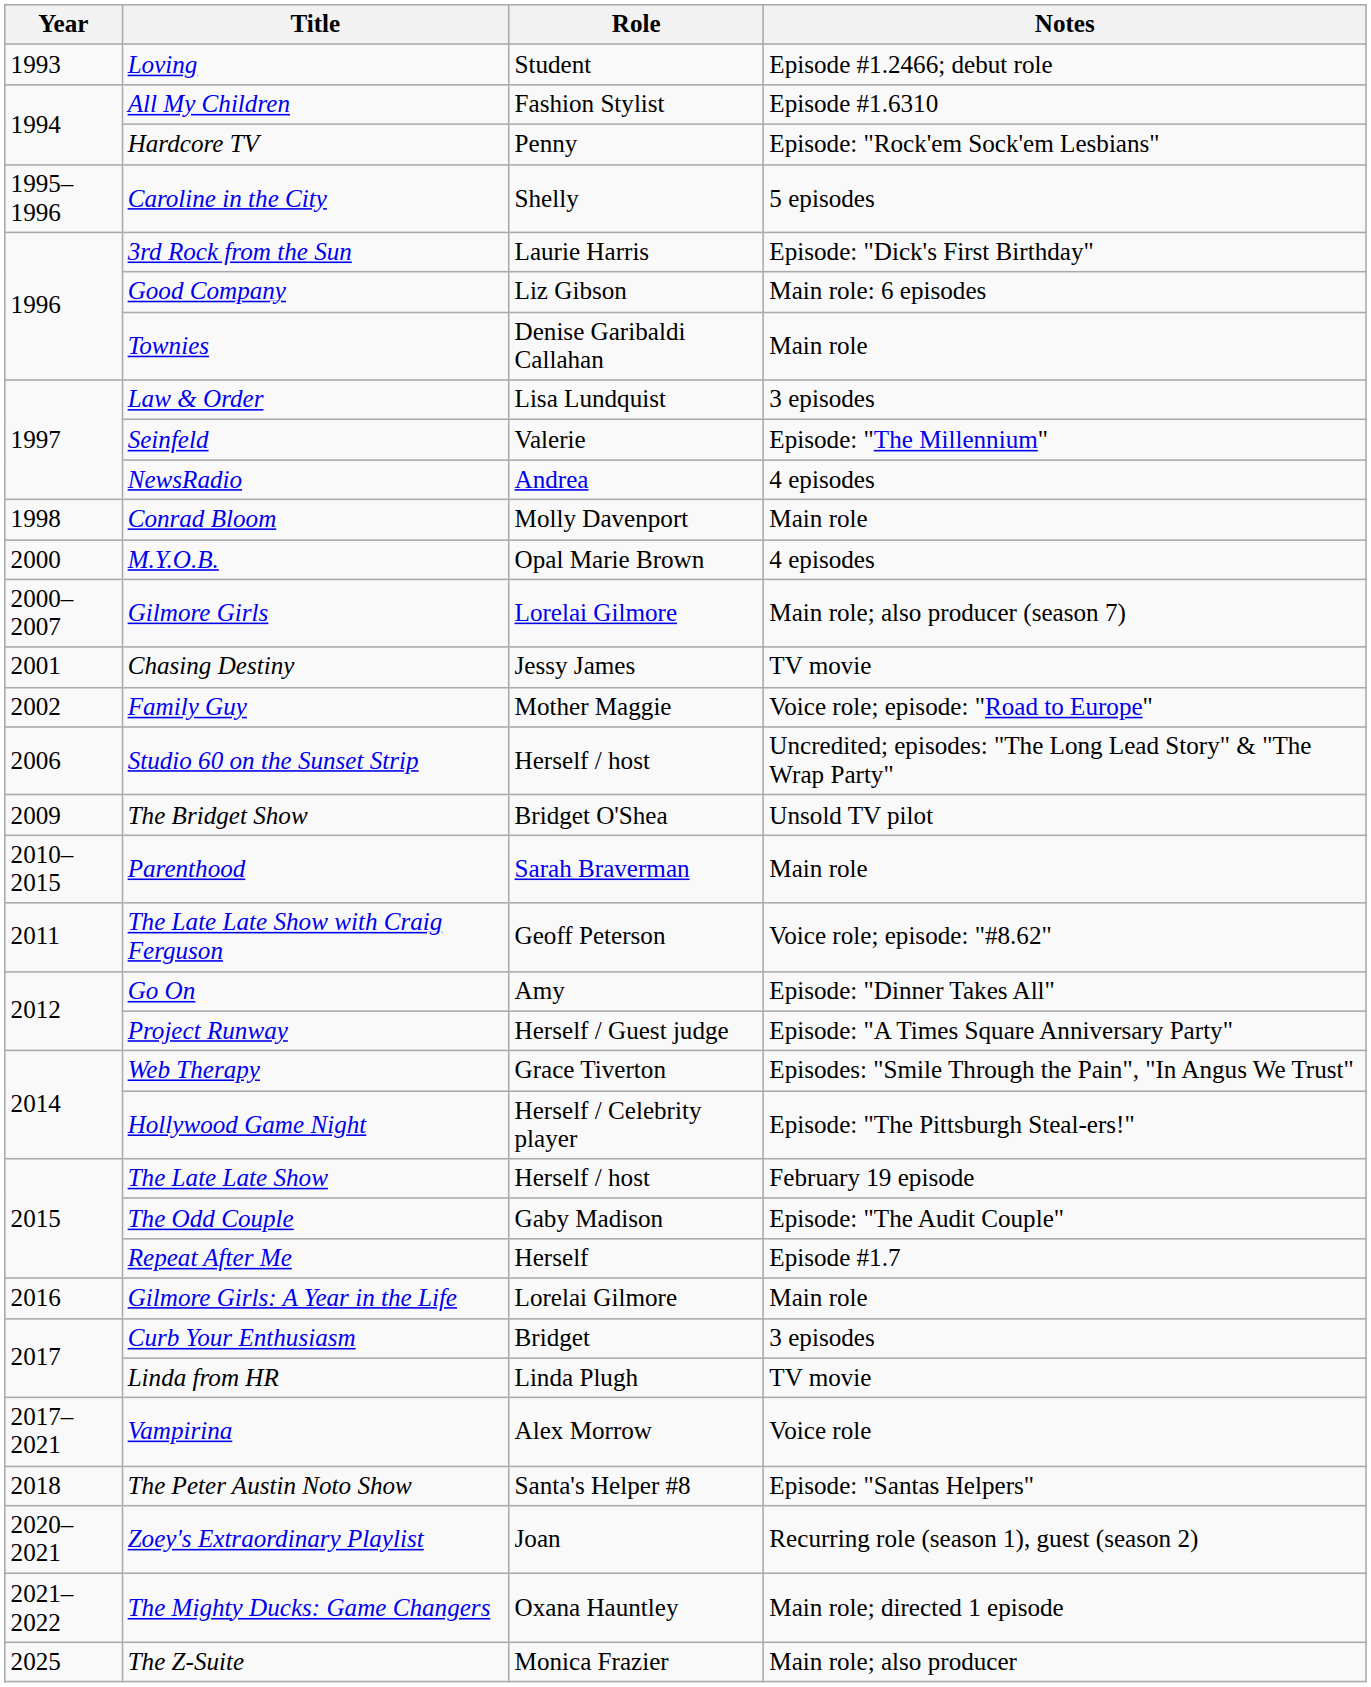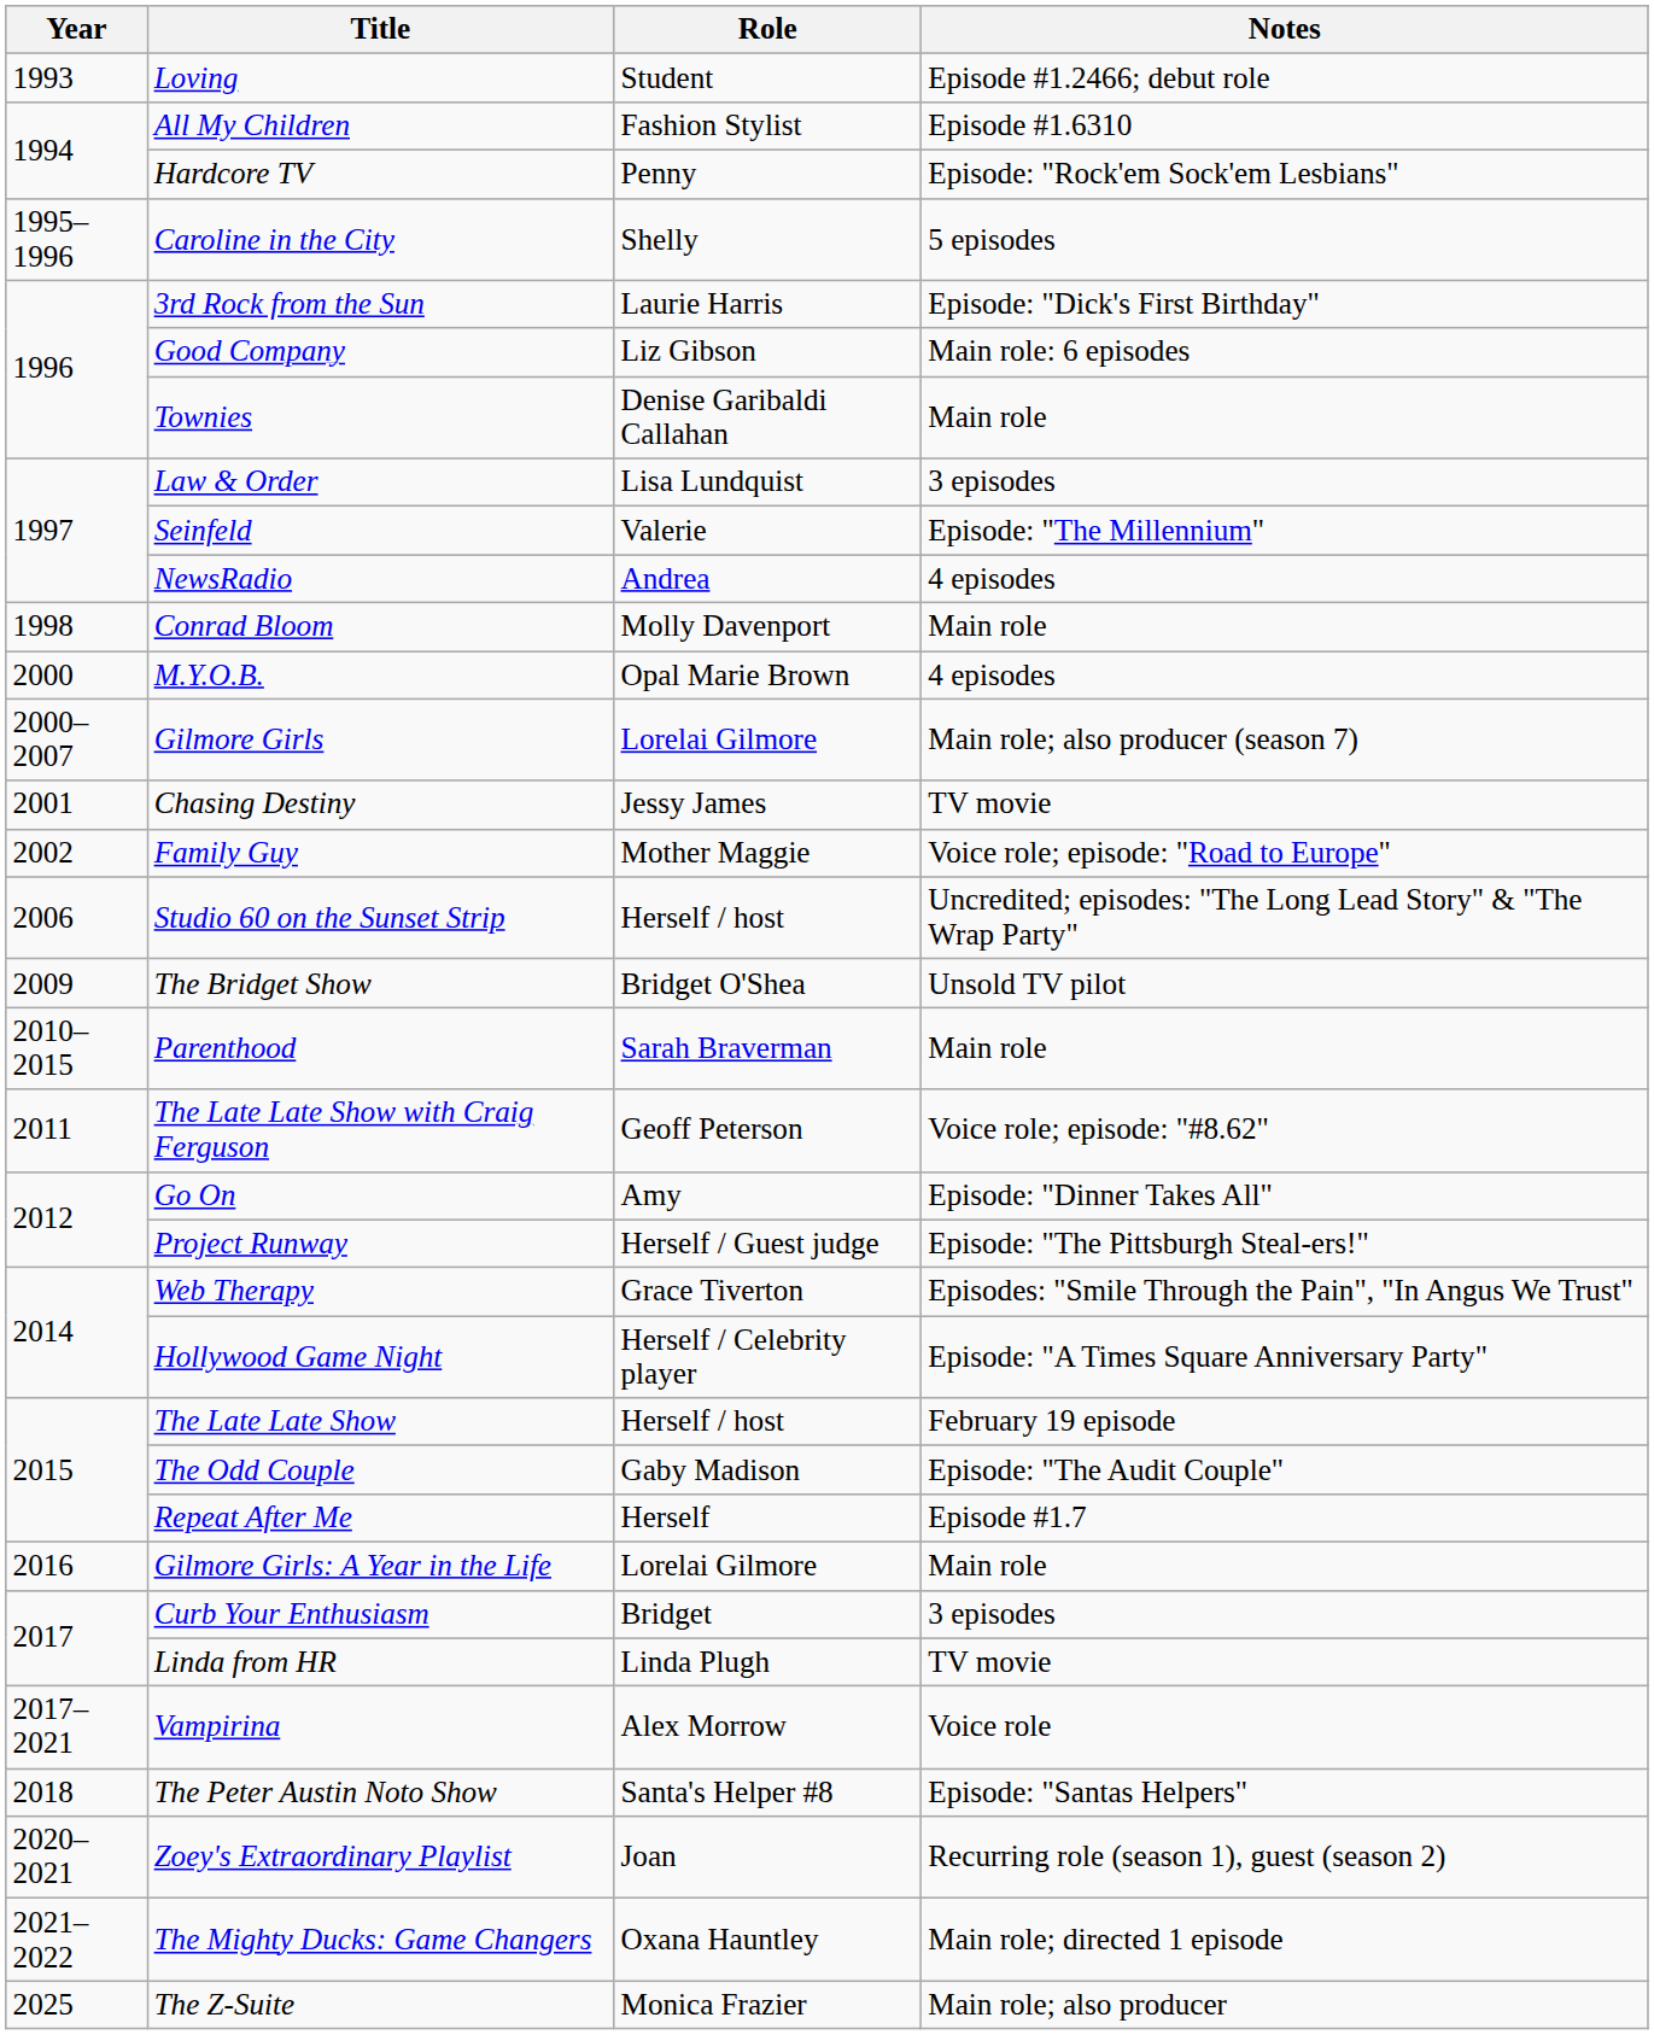 <table class="wikitable sortable">
 <tr>
 <th>Year</th>
 <th>Title</th>
 <th>Role</th>
 <th class="unsortable">Notes</th>
 </tr>
 <tr>
 <td>1993</td>
 <td><em><a href='#'>Loving</a></em></td>
 <td>Student</td>
 <td>Episode #1.2466; debut role</td>
 </tr>
 <tr>
 <td rowspan=2>1994</td>
 <td><em><a href='#'>All My Children</a></em></td>
 <td>Fashion Stylist</td>
 <td>Episode #1.6310</td>
 </tr>
 <tr>
 <td><em>Hardcore TV</em></td>
 <td>Penny</td>
 <td>Episode: "Rock'em Sock'em Lesbians"</td>
 </tr>
 <tr>
 <td>1995–1996</td>
 <td><em><a href='#'>Caroline in the City</a></em></td>
 <td>Shelly</td>
 <td>5 episodes</td>
 </tr>
 <tr>
 <td rowspan=3>1996</td>
 <td><em><a href='#'>3rd Rock from the Sun</a></em></td>
 <td>Laurie Harris</td>
 <td>Episode: "Dick's First Birthday"</td>
 </tr>
 <tr>
 <td><em><a href='#'>Good Company</a></em></td>
 <td>Liz Gibson</td>
 <td>Main role: 6 episodes</td>
 </tr>
 <tr>
 <td><em><a href='#'>Townies</a></em></td>
 <td>Denise Garibaldi Callahan</td>
 <td>Main role</td>
 </tr>
 <tr>
 <td rowspan=3>1997</td>
 <td><em><a href='#'>Law & Order</a></em></td>
 <td>Lisa Lundquist</td>
 <td>3 episodes</td>
 </tr>
 <tr>
 <td><em><a href='#'>Seinfeld</a></em></td>
 <td>Valerie</td>
 <td>Episode: "<a href='#'>The Millennium</a>"</td>
 </tr>
 <tr>
 <td><em><a href='#'>NewsRadio</a></em></td>
 <td><a href='#'>Andrea</a></td>
 <td>4 episodes</td>
 </tr>
 <tr>
 <td>1998</td>
 <td><em><a href='#'>Conrad Bloom</a></em></td>
 <td>Molly Davenport</td>
 <td>Main role</td>
 </tr>
 <tr>
 <td>2000</td>
 <td><em><a href='#'>M.Y.O.B.</a></em></td>
 <td>Opal Marie Brown</td>
 <td>4 episodes</td>
 </tr>
 <tr>
 <td>2000–2007</td>
 <td><em><a href='#'>Gilmore Girls</a></em></td>
 <td><a href='#'>Lorelai Gilmore</a></td>
 <td>Main role; also producer (season 7)</td>
 </tr>
 <tr>
 <td>2001</td>
 <td><em>Chasing Destiny</em></td>
 <td>Jessy James</td>
 <td>TV movie</td>
 </tr>
 <tr>
 <td>2002</td>
 <td><em><a href='#'>Family Guy</a></em></td>
 <td>Mother Maggie</td>
 <td>Voice role; episode: "<a href='#'>Road to Europe</a>"</td>
 </tr>
 <tr>
 <td>2006</td>
 <td><em><a href='#'>Studio 60 on the Sunset Strip</a></em></td>
 <td>Herself / host</td>
 <td>Uncredited; episodes: "The Long Lead Story" & "The Wrap Party"</td>
 </tr>
 <tr>
 <td>2009</td>
 <td><em>The Bridget Show</em></td>
 <td>Bridget O'Shea</td>
 <td>Unsold TV pilot</td>
 </tr>
 <tr>
 <td>2010–2015</td>
 <td><em><a href='#'>Parenthood</a></em></td>
 <td><a href='#'>Sarah Braverman</a></td>
 <td>Main role</td>
 </tr>
 <tr>
 <td>2011</td>
 <td><em><a href='#'>The Late Late Show with Craig Ferguson</a></em></td>
 <td>Geoff Peterson</td>
 <td>Voice role; episode: "#8.62"</td>
 </tr>
 <tr>
 <td rowspan=2>2012</td>
 <td><em><a href='#'>Go On</a></em></td>
 <td>Amy</td>
 <td>Episode: "Dinner Takes All"</td>
 </tr>
 <tr>
 <td><em><a href='#'>Project Runway</a></em></td>
 <td>Herself / Guest judge</td>
-<td>Episode: "A Times Square Anniversary Party"</td>
+<td>Episode: "The Pittsburgh Steal-ers!"</td>
 </tr>
 <tr>
 <td rowspan=2>2014</td>
 <td><em><a href='#'>Web Therapy</a></em></td>
 <td>Grace Tiverton</td>
 <td>Episodes: "Smile Through the Pain", "In Angus We Trust"</td>
 </tr>
 <tr>
 <td><em><a href='#'>Hollywood Game Night</a></em></td>
 <td>Herself / Celebrity player</td>
-<td>Episode: "The Pittsburgh Steal-ers!"</td>
+<td>Episode: "A Times Square Anniversary Party"</td>
 </tr>
 <tr>
 <td rowspan=3>2015</td>
 <td><em><a href='#'>The Late Late Show</a></em></td>
 <td>Herself / host</td>
 <td>February 19 episode</td>
 </tr>
 <tr>
 <td><em><a href='#'>The Odd Couple</a></em></td>
 <td>Gaby Madison</td>
 <td>Episode: "The Audit Couple"</td>
 </tr>
 <tr>
 <td><em><a href='#'>Repeat After Me</a></em></td>
 <td>Herself</td>
 <td>Episode #1.7</td>
 </tr>
 <tr>
 <td>2016</td>
 <td><em><a href='#'>Gilmore Girls: A Year in the Life</a></em></td>
 <td>Lorelai Gilmore</td>
 <td>Main role</td>
 </tr>
 <tr>
 <td rowspan="2">2017</td>
 <td><em><a href='#'>Curb Your Enthusiasm</a></em></td>
 <td>Bridget</td>
 <td>3 episodes</td>
 </tr>
 <tr>
 <td><em>Linda from HR</em></td>
 <td>Linda Plugh</td>
 <td>TV movie</td>
 </tr>
 <tr>
 <td>2017–2021</td>
 <td><em><a href='#'>Vampirina</a></em></td>
 <td>Alex Morrow</td>
 <td>Voice role</td>
 </tr>
 <tr>
 <td>2018</td>
 <td><em>The Peter Austin Noto Show</em></td>
 <td>Santa's Helper #8</td>
 <td>Episode: "Santas Helpers"</td>
 </tr>
 <tr>
 <td>2020–2021</td>
 <td><em><a href='#'>Zoey's Extraordinary Playlist</a></em></td>
 <td>Joan</td>
 <td>Recurring role (season 1), guest (season 2)</td>
 </tr>
 <tr>
 <td>2021–2022</td>
 <td><em><a href='#'>The Mighty Ducks: Game Changers</a></em></td>
 <td>Oxana Hauntley</td>
 <td>Main role; directed 1 episode</td>
 </tr>
 <tr>
 <td>2025</td>
 <td><em>The Z-Suite</em></td>
 <td>Monica Frazier</td>
 <td>Main role; also producer</td>
 </tr>
 </table>
